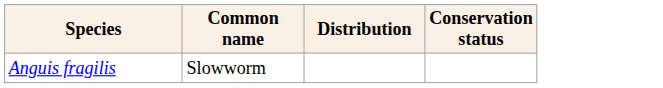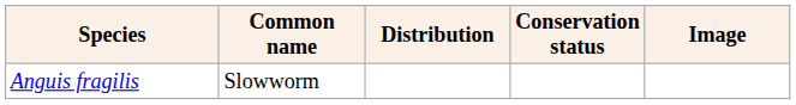 <table class="wikitable" style="background:#fff;" class="sortable wikitable">
 <tr>
 <th style="background:Linen; color:Black; width:150px;" px>Species</th>
 <th style="background:Linen; color:Black; width:100px;" px>Common name</th>
 <th style="background:Linen; color:Black; width:100px;" px>Distribution</th>
 <th style="background:Linen; color:Black; width:90px;" px>Conservation status</th>
+<th style="background:Linen; color:Black; width:100px;" px>Image</th>
 </tr>
 <tr>
 <td><em><a href='#'>Anguis fragilis</a></em></td>
 <td>Slowworm</td>
 <td></td>
 <td></td>
+<td></td>
 </tr>
 </table>
